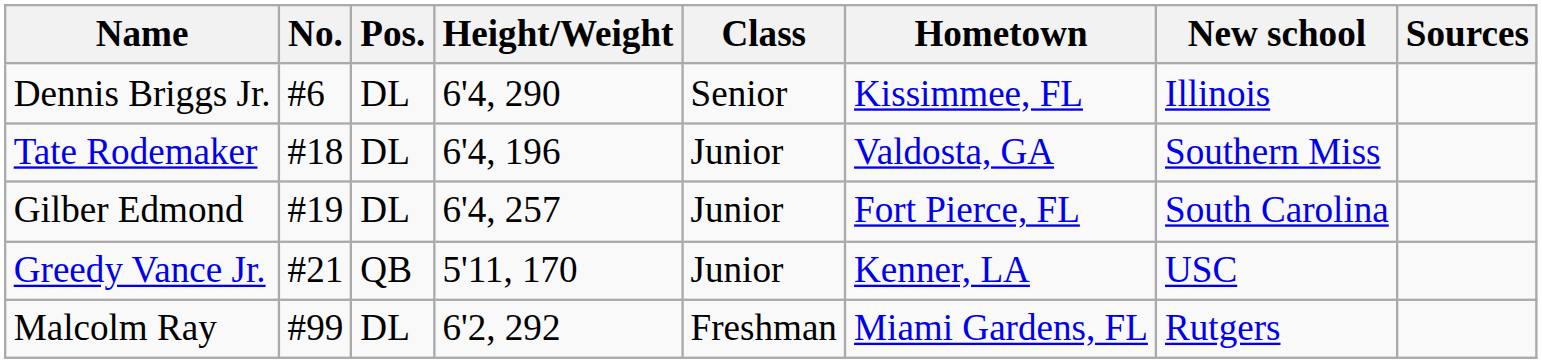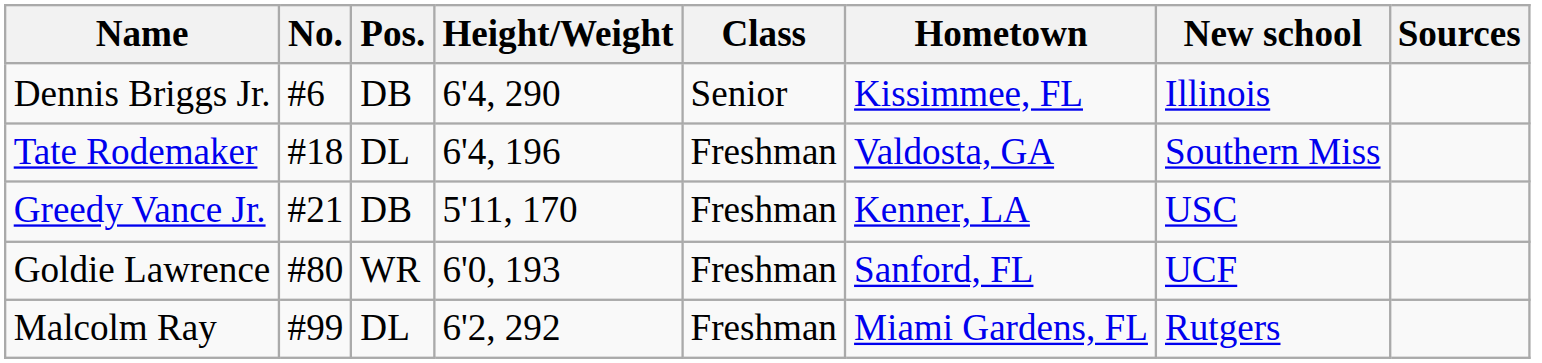 <table class="wikitable sortable mw-collapsible mw-collapsed">
 <tr>
 <th>Name</th>
 <th>No.</th>
 <th>Pos.</th>
 <th>Height/Weight</th>
 <th>Class</th>
 <th>Hometown</th>
 <th>New school</th>
 <th>Sources</th>
 </tr>
 <tr>
 <td>Dennis Briggs Jr.</td>
 <td>#6</td>
-<td>DL</td>
+<td>DB</td>
 <td>6'4, 290</td>
 <td> Senior</td>
 <td><a href='#'>Kissimmee, FL</a></td>
 <td><a href='#'>Illinois</a></td>
 <td></td>
 </tr>
 <tr>
 <td><a href='#'>Tate Rodemaker</a></td>
 <td>#18</td>
 <td>DL</td>
 <td>6'4, 196</td>
-<td> Junior</td>
+<td>Freshman</td>
 <td><a href='#'>Valdosta, GA</a></td>
 <td><a href='#'>Southern Miss</a></td>
 <td></td>
 </tr>
 <tr>
-<td>Gilber Edmond</td>
-<td>#19</td>
-<td>DL</td>
-<td>6'4, 257</td>
-<td> Junior</td>
-<td><a href='#'>Fort Pierce, FL</a></td>
-<td><a href='#'>South Carolina</a></td>
+<td><a href='#'>Greedy Vance Jr.</a></td>
+<td>#21</td>
+<td>DB</td>
+<td>5'11, 170</td>
+<td>Freshman</td>
+<td><a href='#'>Kenner, LA</a></td>
+<td><a href='#'>USC</a></td>
 <td></td>
 </tr>
 <tr>
-<td><a href='#'>Greedy Vance Jr.</a></td>
-<td>#21</td>
-<td>QB</td>
-<td>5'11, 170</td>
-<td> Junior</td>
-<td><a href='#'>Kenner, LA</a></td>
-<td><a href='#'>USC</a></td>
+<td>Goldie Lawrence</td>
+<td>#80</td>
+<td>WR</td>
+<td>6'0, 193</td>
+<td>Freshman</td>
+<td><a href='#'>Sanford, FL</a></td>
+<td><a href='#'>UCF</a></td>
 <td></td>
 </tr>
 <tr>
 <td>Malcolm Ray</td>
 <td>#99</td>
 <td>DL</td>
 <td>6'2, 292</td>
 <td>Freshman</td>
 <td><a href='#'>Miami Gardens, FL</a></td>
 <td><a href='#'>Rutgers</a></td>
 <td></td>
 </tr>
 </table>
